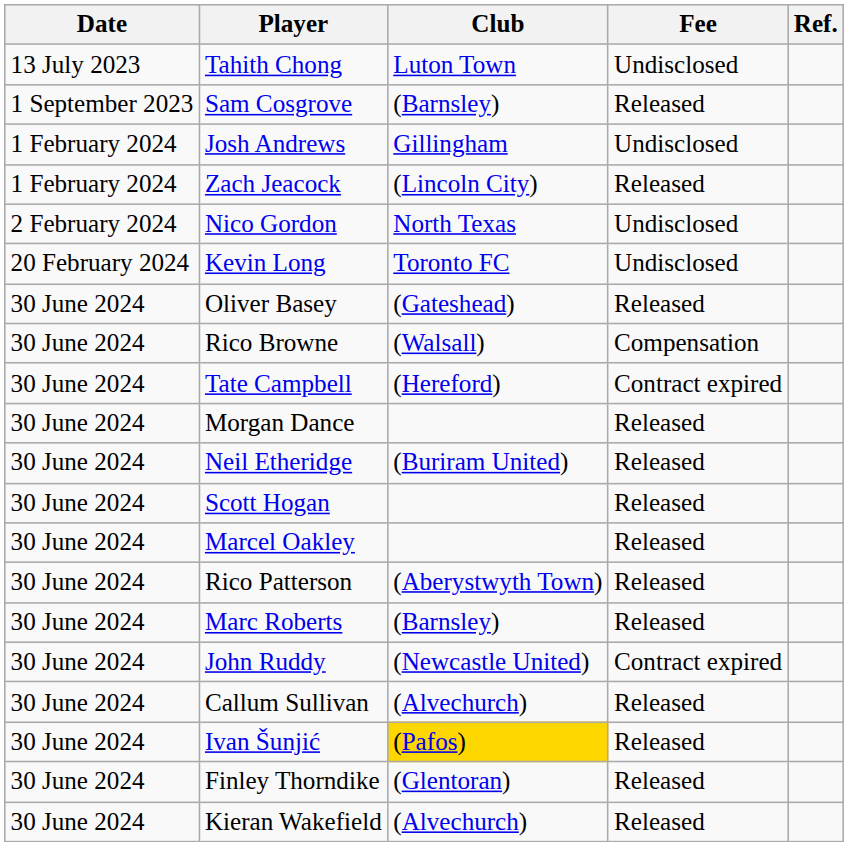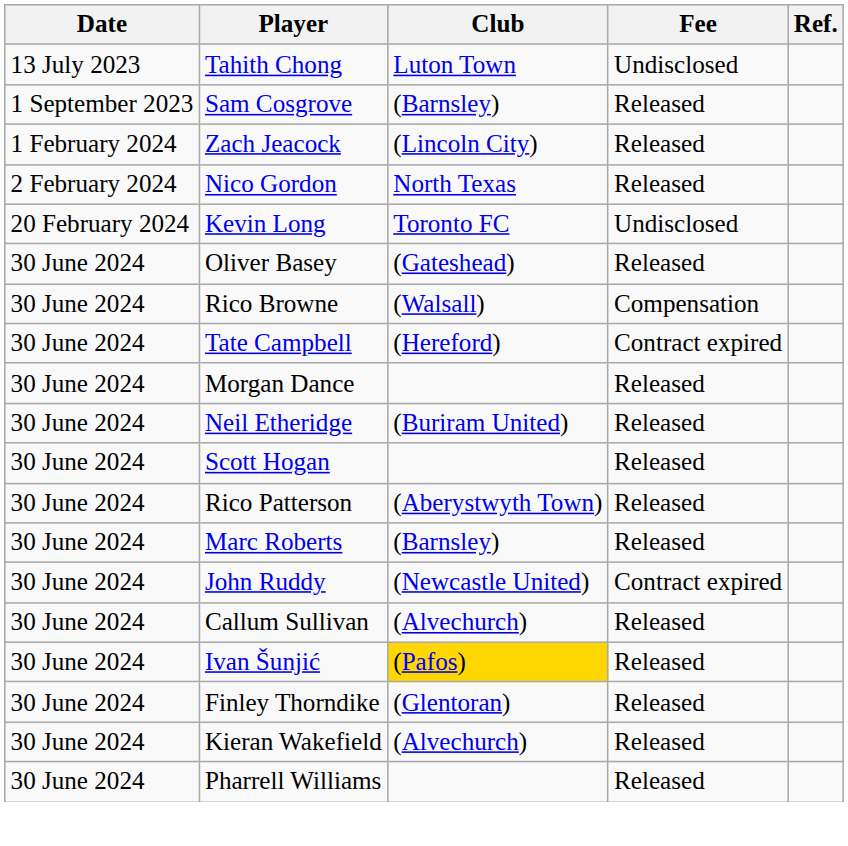 <table class="wikitable" style="text-align:left;">
 <tr>
 <th>Date</th>
 <th>Player</th>
 <th>Club </th>
 <th>Fee</th>
 <th>Ref.</th>
 </tr>
 <tr>
 <td>13 July 2023</td>
 <td><a href='#'>Tahith Chong</a></td>
 <td><a href='#'>Luton Town</a></td>
 <td>Undisclosed</td>
 <td style="text-align:center;"></td>
 </tr>
 <tr>
 <td>1 September 2023</td>
 <td><a href='#'>Sam Cosgrove</a></td>
 <td>(<a href='#'>Barnsley</a>)</td>
 <td>Released</td>
 <td style="text-align:center;"></td>
 </tr>
 <tr>
 <td>1 February 2024</td>
-<td><a href='#'>Josh Andrews</a></td>
-<td><a href='#'>Gillingham</a></td>
-<td>Undisclosed</td>
-<td style="text-align:center;"></td>
-</tr>
-<tr>
-<td>1 February 2024</td>
 <td><a href='#'>Zach Jeacock</a></td>
 <td>(<a href='#'>Lincoln City</a>)</td>
 <td>Released</td>
 <td style="text-align:center;"></td>
 </tr>
 <tr>
 <td>2 February 2024</td>
 <td><a href='#'>Nico Gordon</a></td>
 <td><a href='#'>North Texas</a></td>
-<td>Undisclosed</td>
+<td>Released</td>
 <td style="text-align:center;"></td>
 </tr>
 <tr>
 <td>20 February 2024</td>
 <td><a href='#'>Kevin Long</a></td>
 <td><a href='#'>Toronto FC</a></td>
 <td>Undisclosed</td>
 <td style="text-align:center;"></td>
 </tr>
 <tr>
 <td>30 June 2024</td>
 <td>Oliver Basey</td>
 <td>(<a href='#'>Gateshead</a>)</td>
 <td>Released</td>
 <td style="text-align:center;"></td>
 </tr>
 <tr>
 <td>30 June 2024</td>
 <td>Rico Browne</td>
 <td>(<a href='#'>Walsall</a>)</td>
 <td>Compensation</td>
 <td style="text-align:center;"></td>
 </tr>
 <tr>
 <td>30 June 2024</td>
 <td><a href='#'>Tate Campbell</a></td>
 <td>(<a href='#'>Hereford</a>)</td>
 <td>Contract expired</td>
 <td style="text-align:center;"></td>
 </tr>
 <tr>
 <td>30 June 2024</td>
 <td>Morgan Dance</td>
 <td></td>
 <td>Released</td>
 <td style="text-align:center;"></td>
 </tr>
 <tr>
 <td>30 June 2024</td>
 <td><a href='#'>Neil Etheridge</a></td>
 <td>(<a href='#'>Buriram United</a>)</td>
 <td>Released</td>
 <td style="text-align:center;"></td>
 </tr>
 <tr>
 <td>30 June 2024</td>
 <td><a href='#'>Scott Hogan</a></td>
 <td></td>
 <td>Released</td>
 <td style="text-align:center;"></td>
 </tr>
 <tr>
 <td>30 June 2024</td>
-<td><a href='#'>Marcel Oakley</a></td>
-<td></td>
-<td>Released</td>
-<td style="text-align:center;"></td>
-</tr>
-<tr>
-<td>30 June 2024</td>
 <td>Rico Patterson</td>
 <td>(<a href='#'>Aberystwyth Town</a>)</td>
 <td>Released</td>
 <td style="text-align:center;"></td>
 </tr>
 <tr>
 <td>30 June 2024</td>
 <td><a href='#'>Marc Roberts</a></td>
 <td>(<a href='#'>Barnsley</a>)</td>
 <td>Released</td>
 <td style="text-align:center;"></td>
 </tr>
 <tr>
 <td>30 June 2024</td>
 <td><a href='#'>John Ruddy</a></td>
 <td>(<a href='#'>Newcastle United</a>)</td>
 <td>Contract expired</td>
 <td style="text-align:center;"></td>
 </tr>
 <tr>
 <td>30 June 2024</td>
 <td>Callum Sullivan</td>
 <td>(<a href='#'>Alvechurch</a>)</td>
 <td>Released</td>
 <td style="text-align:center;"></td>
 </tr>
 <tr>
 <td>30 June 2024</td>
 <td><a href='#'>Ivan Šunjić</a></td>
 <td style="background: gold;">(<a href='#'>Pafos</a>)</td>
 <td>Released</td>
 <td style="text-align:center;"></td>
 </tr>
 <tr>
 <td>30 June 2024</td>
 <td>Finley Thorndike</td>
 <td>(<a href='#'>Glentoran</a>)</td>
 <td>Released</td>
 <td style="text-align:center;"></td>
 </tr>
 <tr>
 <td>30 June 2024</td>
 <td>Kieran Wakefield</td>
 <td>(<a href='#'>Alvechurch</a>)</td>
 <td>Released</td>
 <td style="text-align:center;"></td>
 </tr>
+<tr>
+<td>30 June 2024</td>
+<td>Pharrell Williams</td>
+<td></td>
+<td>Released</td>
+<td style="text-align:center;"></td>
+</tr>
 </table>
